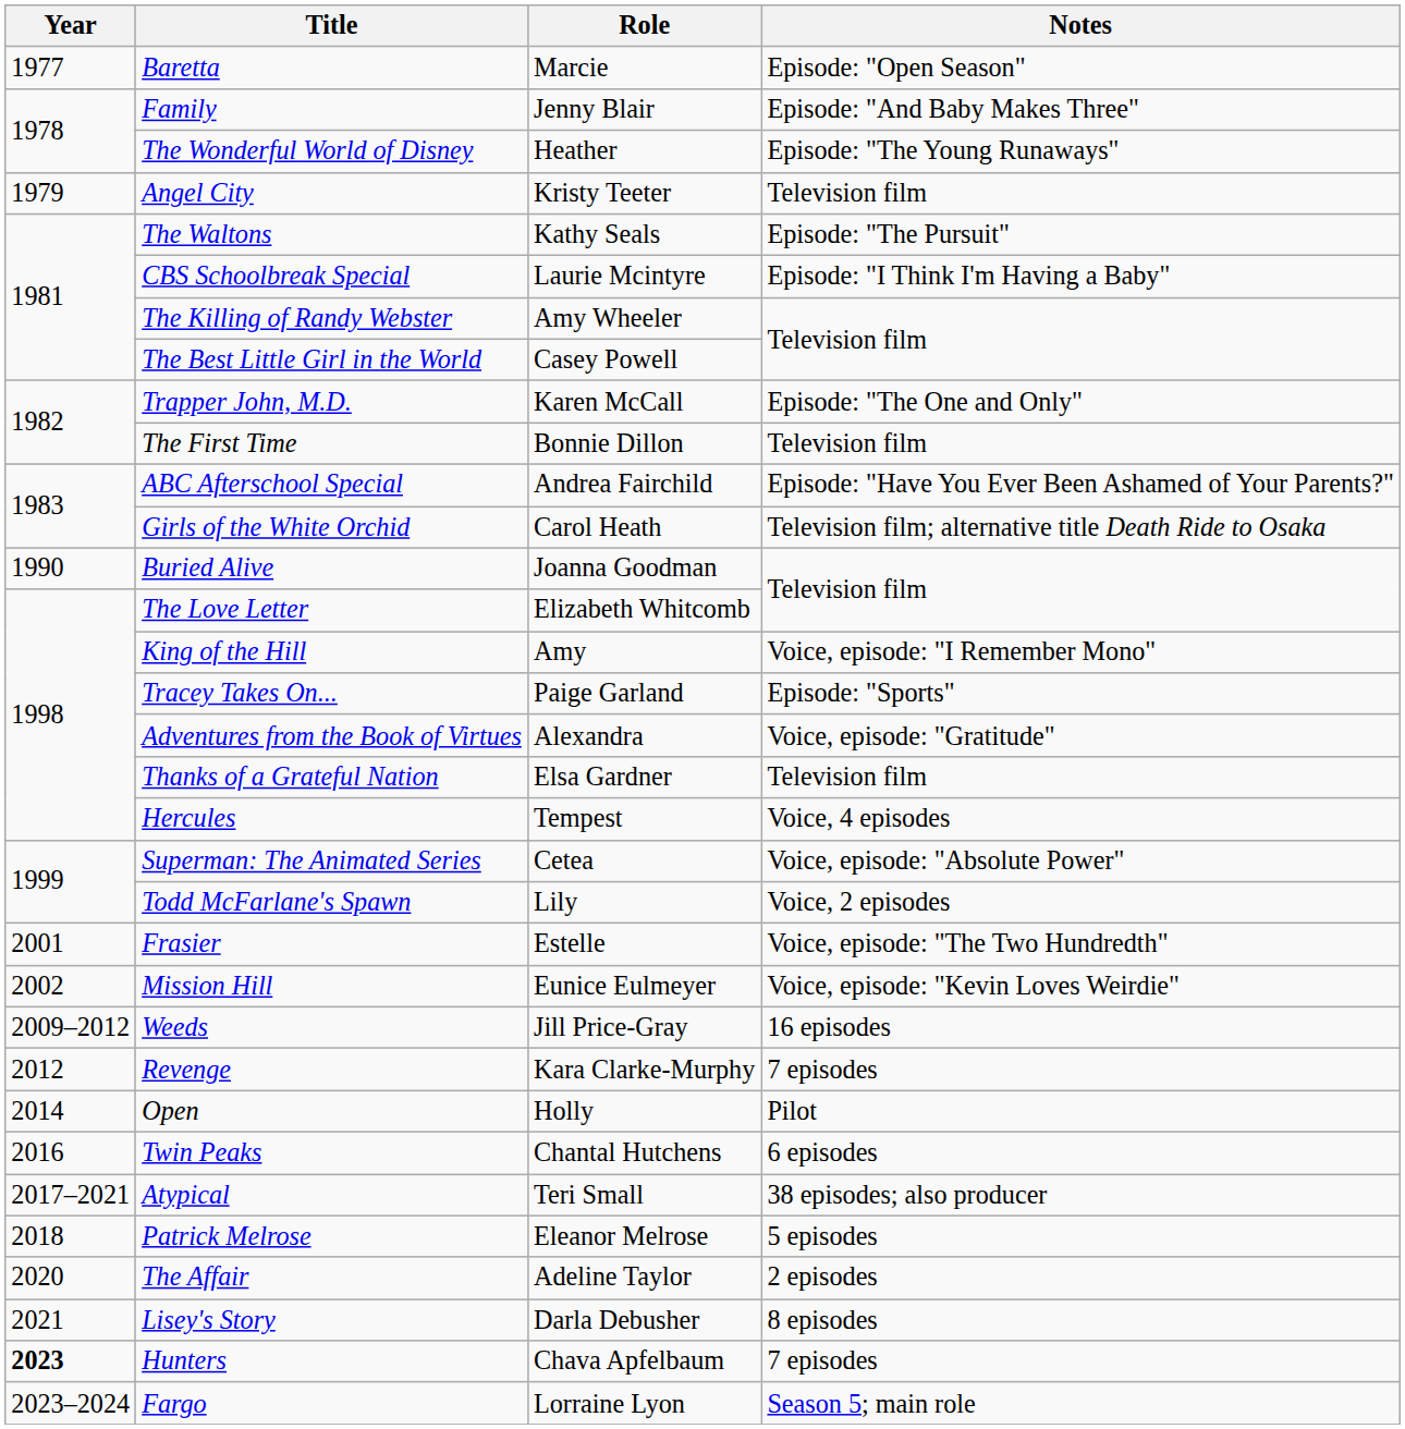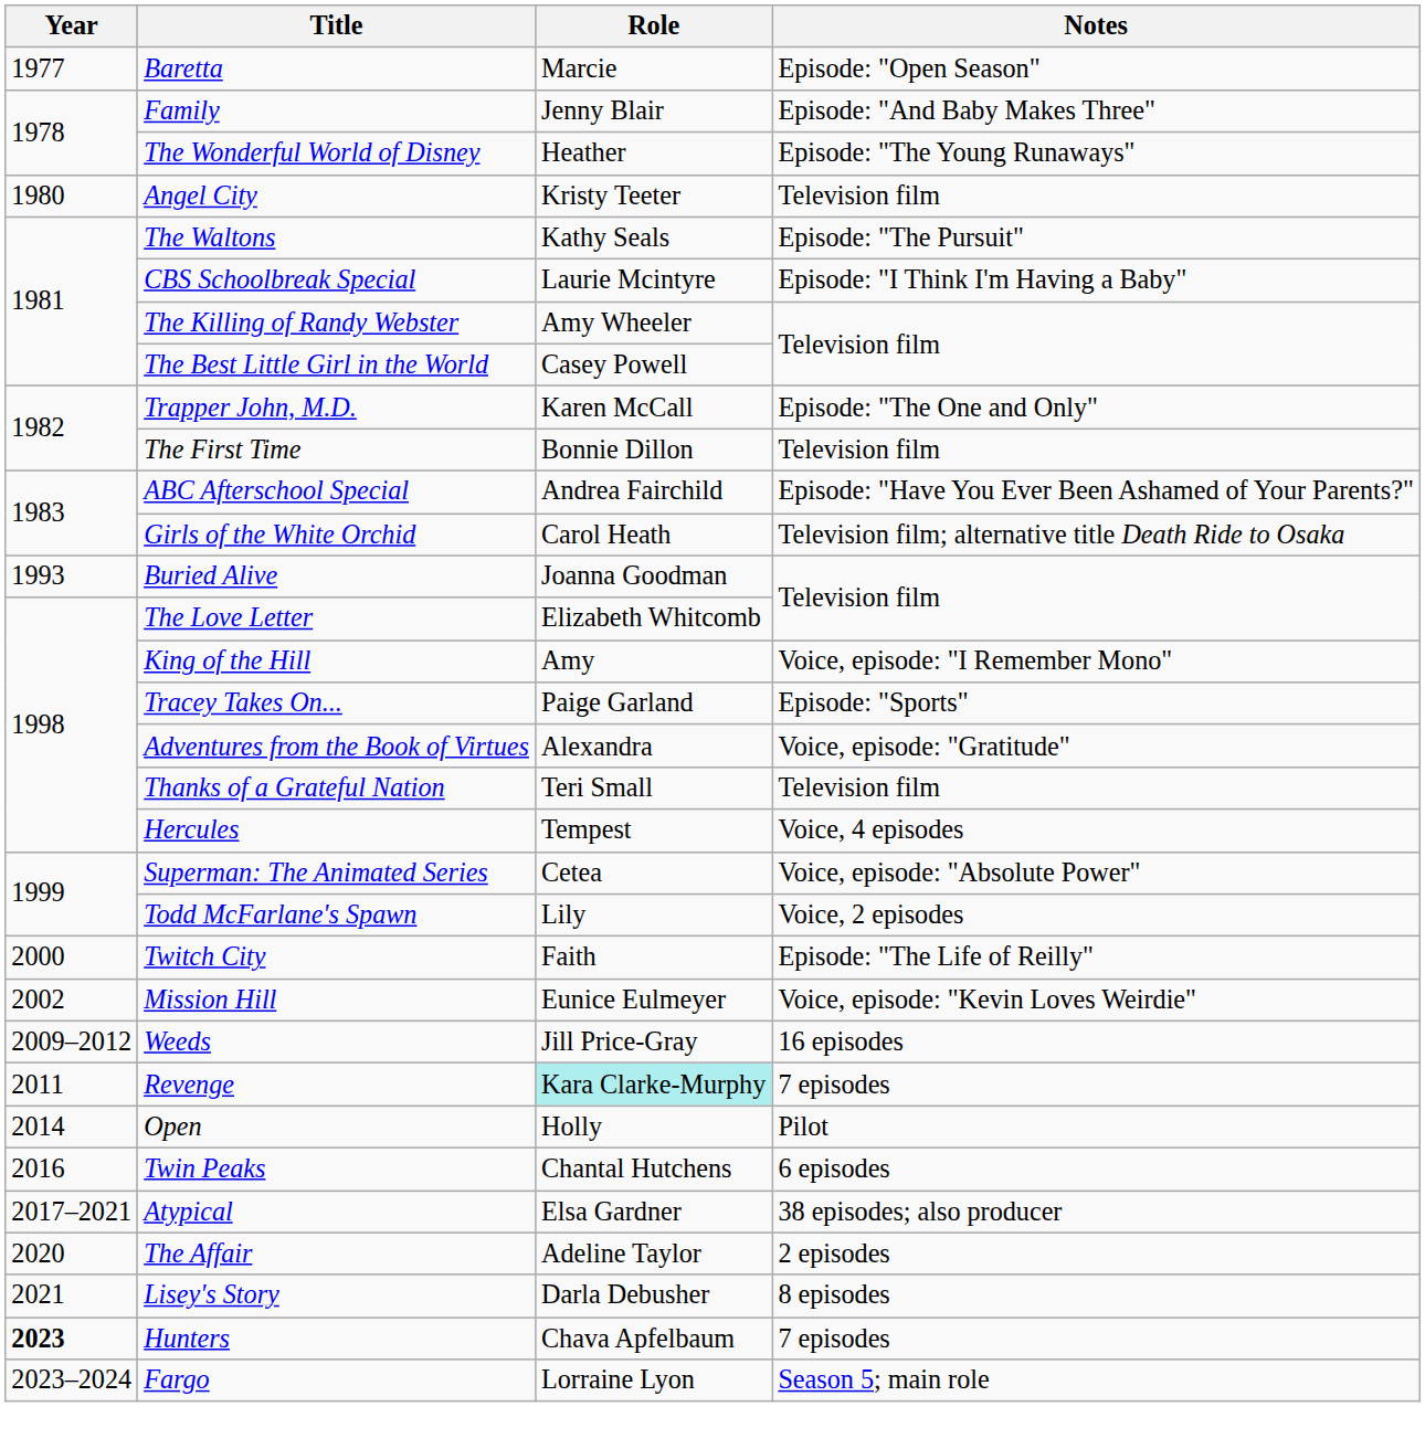 <table class="wikitable sortable">
 <tr>
 <th>Year</th>
 <th>Title</th>
 <th>Role</th>
 <th>Notes</th>
 </tr>
 <tr>
 <td>1977</td>
 <td><em><a href='#'>Baretta</a></em></td>
 <td>Marcie</td>
 <td>Episode: "Open Season"</td>
 </tr>
 <tr>
 <td rowspan="2">1978</td>
 <td><em><a href='#'>Family</a></em></td>
 <td>Jenny Blair</td>
 <td>Episode: "And Baby Makes Three"</td>
 </tr>
 <tr>
 <td><em><a href='#'>The Wonderful World of Disney</a></em></td>
 <td>Heather</td>
 <td>Episode: "The Young Runaways"</td>
 </tr>
 <tr>
-<td>1979</td>
+<td>1980</td>
 <td><em><a href='#'>Angel City</a></em></td>
 <td>Kristy Teeter</td>
 <td>Television film</td>
 </tr>
 <tr>
 <td rowspan="4">1981</td>
 <td><em><a href='#'>The Waltons</a></em></td>
 <td>Kathy Seals</td>
 <td>Episode: "The Pursuit"</td>
 </tr>
 <tr>
 <td><em><a href='#'>CBS Schoolbreak Special</a></em></td>
 <td>Laurie Mcintyre</td>
 <td>Episode: "I Think I'm Having a Baby"</td>
 </tr>
 <tr>
 <td><em><a href='#'>The Killing of Randy Webster</a></em></td>
 <td>Amy Wheeler</td>
 <td rowspan="2">Television film</td>
 </tr>
 <tr>
 <td><em><a href='#'>The Best Little Girl in the World</a></em></td>
 <td>Casey Powell</td>
 </tr>
 <tr>
 <td rowspan="2">1982</td>
 <td><em><a href='#'>Trapper John, M.D.</a></em></td>
 <td>Karen McCall</td>
 <td>Episode: "The One and Only"</td>
 </tr>
 <tr>
 <td><em>The First Time</em></td>
 <td>Bonnie Dillon</td>
 <td>Television film</td>
 </tr>
 <tr>
 <td rowspan="2">1983</td>
 <td><em><a href='#'>ABC Afterschool Special</a></em></td>
 <td>Andrea Fairchild</td>
 <td>Episode: "Have You Ever Been Ashamed of Your Parents?"</td>
 </tr>
 <tr>
 <td><em><a href='#'>Girls of the White Orchid</a></em></td>
 <td>Carol Heath</td>
 <td>Television film; alternative title <em>Death Ride to Osaka</em></td>
 </tr>
 <tr>
-<td>1990</td>
+<td>1993</td>
 <td><em><a href='#'>Buried Alive</a></em></td>
 <td>Joanna Goodman</td>
 <td rowspan="2">Television film</td>
 </tr>
 <tr>
 <td rowspan="6">1998</td>
 <td><em><a href='#'>The Love Letter</a></em></td>
 <td>Elizabeth Whitcomb</td>
 </tr>
 <tr>
 <td><em><a href='#'>King of the Hill</a></em></td>
 <td>Amy</td>
 <td>Voice, episode: "I Remember Mono"</td>
 </tr>
 <tr>
 <td><em><a href='#'>Tracey Takes On...</a></em></td>
 <td>Paige Garland</td>
 <td>Episode: "Sports"</td>
 </tr>
 <tr>
 <td><em><a href='#'>Adventures from the Book of Virtues</a></em></td>
 <td>Alexandra</td>
 <td>Voice, episode: "Gratitude"</td>
 </tr>
 <tr>
 <td><em><a href='#'>Thanks of a Grateful Nation</a></em></td>
-<td>Elsa Gardner</td>
+<td>Teri Small</td>
 <td>Television film</td>
 </tr>
 <tr>
 <td><em><a href='#'>Hercules</a></em></td>
 <td>Tempest</td>
 <td>Voice, 4 episodes</td>
 </tr>
 <tr>
 <td rowspan="2">1999</td>
 <td><em><a href='#'>Superman: The Animated Series</a></em></td>
 <td>Cetea</td>
 <td>Voice, episode: "Absolute Power"</td>
 </tr>
 <tr>
 <td><em><a href='#'>Todd McFarlane's Spawn</a></em></td>
 <td>Lily</td>
 <td>Voice, 2 episodes</td>
 </tr>
 <tr>
-<td>2001</td>
-<td><em><a href='#'>Frasier</a></em></td>
-<td>Estelle</td>
-<td>Voice, episode: "The Two Hundredth"</td>
+<td>2000</td>
+<td><em><a href='#'>Twitch City</a></em></td>
+<td>Faith</td>
+<td>Episode: "The Life of Reilly"</td>
 </tr>
 <tr>
 <td>2002</td>
 <td><em><a href='#'>Mission Hill</a></em></td>
 <td>Eunice Eulmeyer</td>
 <td>Voice, episode: "Kevin Loves Weirdie"</td>
 </tr>
 <tr>
 <td>2009–2012</td>
 <td><em><a href='#'>Weeds</a></em></td>
 <td>Jill Price-Gray</td>
 <td>16 episodes</td>
 </tr>
 <tr>
-<td>2012</td>
+<td>2011</td>
 <td><em><a href='#'>Revenge</a></em></td>
-<td>Kara Clarke-Murphy</td>
+<td style="background: paleturquoise;">Kara Clarke-Murphy</td>
 <td>7 episodes</td>
 </tr>
 <tr>
 <td>2014</td>
 <td><em>Open</em></td>
 <td>Holly</td>
 <td>Pilot</td>
 </tr>
 <tr>
 <td>2016</td>
 <td><em><a href='#'>Twin Peaks</a></em></td>
 <td>Chantal Hutchens</td>
 <td>6 episodes</td>
 </tr>
 <tr>
 <td>2017–2021</td>
 <td><em><a href='#'>Atypical</a></em></td>
-<td>Teri Small</td>
+<td>Elsa Gardner</td>
 <td>38 episodes; also producer</td>
-</tr>
-<tr>
-<td>2018</td>
-<td><em><a href='#'>Patrick Melrose</a></em></td>
-<td>Eleanor Melrose</td>
-<td>5 episodes</td>
 </tr>
 <tr>
 <td>2020</td>
 <td><em><a href='#'>The Affair</a></em></td>
 <td>Adeline Taylor</td>
 <td>2 episodes</td>
 </tr>
 <tr>
 <td>2021</td>
 <td><em><a href='#'>Lisey's Story</a></em></td>
 <td>Darla Debusher</td>
 <td>8 episodes</td>
 </tr>
 <tr>
 <td><strong>2023</strong></td>
 <td><em><a href='#'>Hunters</a></em></td>
 <td>Chava Apfelbaum</td>
 <td>7 episodes</td>
 </tr>
 <tr>
 <td>2023–2024</td>
 <td><em><a href='#'>Fargo</a></em></td>
 <td>Lorraine Lyon</td>
 <td><a href='#'>Season 5</a>; main role</td>
 </tr>
 </table>
